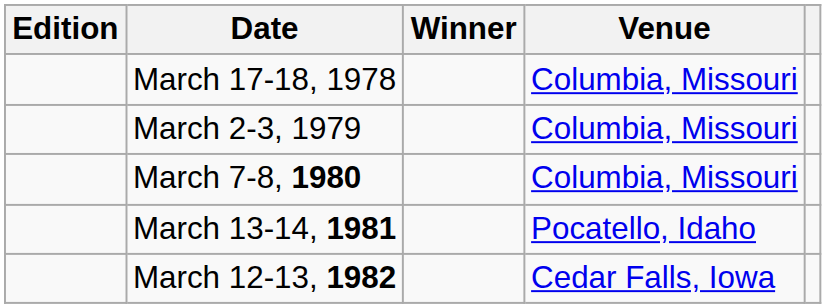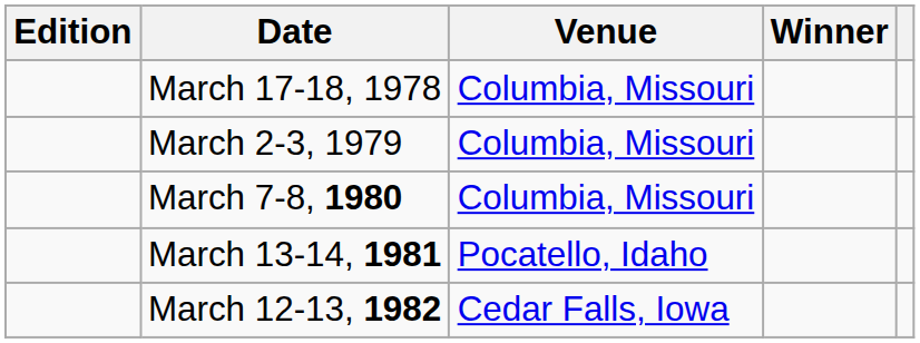 <table class=wikitable>
 <tr>
 <th>Edition</th>
 <th>Date</th>
+<th>Venue</th>
 <th>Winner</th>
-<th>Venue</th>
 <th></th>
 </tr>
 <tr>
 <td><a href='#'></a> </td>
 <td>March 17-18, 1978</td>
+<td><a href='#'>Columbia, Missouri</a></td>
 <td></td>
-<td><a href='#'>Columbia, Missouri</a></td>
 <td></td>
 </tr>
 <tr>
 <td><a href='#'></a> </td>
 <td>March 2-3, 1979</td>
+<td><a href='#'>Columbia, Missouri</a></td>
 <td></td>
-<td><a href='#'>Columbia, Missouri</a></td>
 <td></td>
 </tr>
 <tr>
 <td><a href='#'></a></td>
 <td>March 7-8, <strong>1980</strong></td>
+<td><a href='#'>Columbia, Missouri</a></td>
 <td></td>
-<td><a href='#'>Columbia, Missouri</a></td>
 <td></td>
 </tr>
 <tr>
 <td><a href='#'></a></td>
 <td>March 13-14, <strong>1981</strong></td>
+<td><a href='#'>Pocatello, Idaho</a></td>
 <td></td>
-<td><a href='#'>Pocatello, Idaho</a></td>
 <td></td>
 </tr>
 <tr>
 <td><a href='#'></a></td>
 <td>March 12-13, <strong>1982</strong></td>
+<td><a href='#'>Cedar Falls, Iowa</a></td>
 <td></td>
-<td><a href='#'>Cedar Falls, Iowa</a></td>
 <td></td>
 </tr>
 </table>
